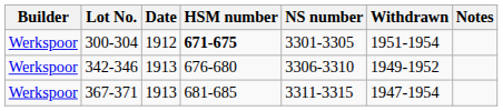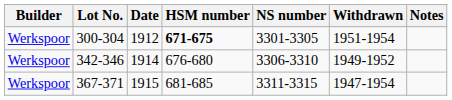 <table class="wikitable" style="float">
 <tr>
 <th>Builder</th>
 <th>Lot No.</th>
 <th>Date</th>
 <th>HSM number</th>
 <th>NS number</th>
 <th>Withdrawn</th>
 <th>Notes</th>
 </tr>
 <tr>
 <td><a href='#'>Werkspoor</a></td>
 <td>300-304</td>
 <td>1912</td>
 <td><strong>671-675</strong></td>
 <td>3301-3305</td>
 <td>1951-1954</td>
 <td></td>
 </tr>
 <tr>
 <td><a href='#'>Werkspoor</a></td>
 <td>342-346</td>
-<td>1913</td>
+<td>1914</td>
 <td>676-680</td>
 <td>3306-3310</td>
 <td>1949-1952</td>
 <td></td>
 </tr>
 <tr>
 <td><a href='#'>Werkspoor</a></td>
 <td>367-371</td>
-<td>1913</td>
+<td>1915</td>
 <td>681-685</td>
 <td>3311-3315</td>
 <td>1947-1954</td>
 <td></td>
 </tr>
 </table>
